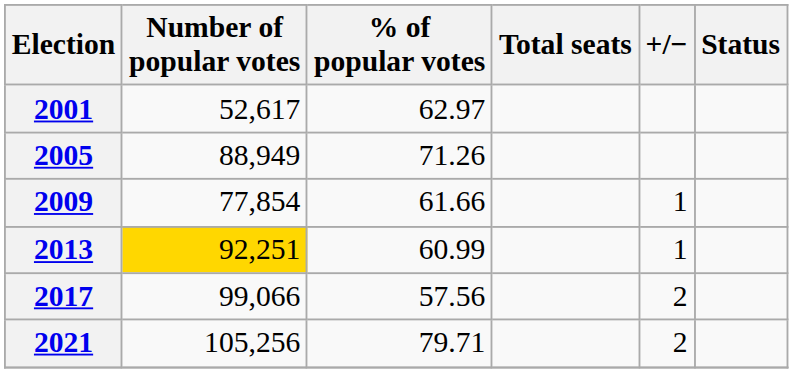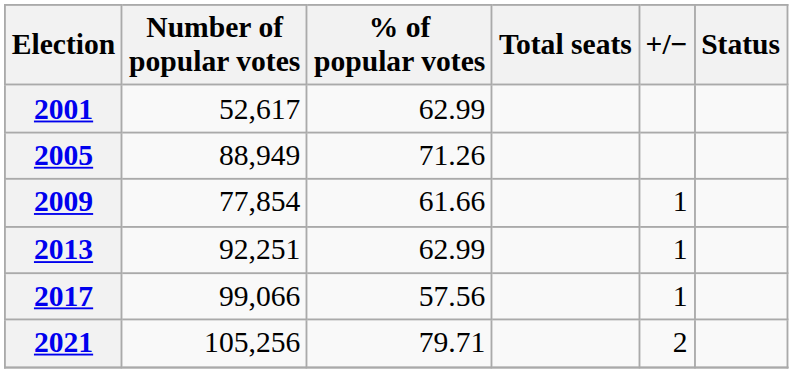 <table class="wikitable" style="text-align: right;">
 <tr align=center>
 <th><strong>Election</strong></th>
 <th>Number of<br>popular votes</th>
 <th>% of<br>popular votes</th>
 <th>Total seats</th>
 <th>+/−</th>
 <th>Status</th>
 </tr>
 <tr>
 <th><a href='#'>2001</a></th>
 <td>52,617</td>
-<td>62.97</td>
+<td>62.99</td>
 <td></td>
 <td></td>
 <td></td>
 </tr>
 <tr>
 <th><a href='#'>2005</a></th>
 <td>88,949</td>
 <td>71.26</td>
 <td></td>
 <td></td>
 <td></td>
 </tr>
 <tr>
 <th><a href='#'>2009</a></th>
 <td>77,854</td>
 <td>61.66</td>
 <td></td>
 <td>1</td>
 <td></td>
 </tr>
 <tr>
 <th><a href='#'>2013</a></th>
-<td style="background: gold;">92,251</td>
-<td>60.99</td>
+<td>92,251</td>
+<td>62.99</td>
 <td></td>
 <td>1</td>
 <td></td>
 </tr>
 <tr>
 <th><a href='#'>2017</a></th>
 <td>99,066</td>
 <td>57.56</td>
 <td></td>
-<td>2</td>
+<td>1</td>
 <td></td>
 </tr>
 <tr>
 <th><a href='#'>2021</a></th>
 <td>105,256</td>
 <td>79.71</td>
 <td></td>
 <td>2</td>
 <td></td>
 </tr>
 <tr>
 </tr>
 </table>
